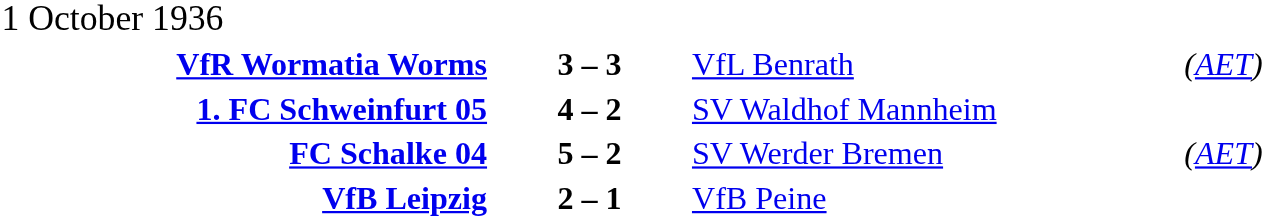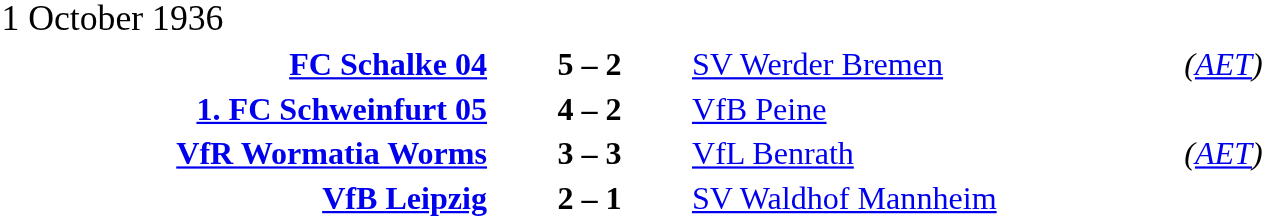 <table width=100% cellspacing=1>
 <tr>
 <th width=25%></th>
 <th width=10%></th>
 <th width=25%></th>
 <th></th>
 </tr>
 <tr>
 <td>1 October 1936</td>
 </tr>
 <tr style=font-size:90%>
+<td align=right><strong><a href='#'>FC Schalke 04</a></strong></td>
+<td align=center><strong>5 – 2</strong></td>
+<td><a href='#'>SV Werder Bremen</a></td>
+<td><em>(<a href='#'>AET</a>)</em></td>
+</tr>
+<tr style=font-size:90%>
+<td align=right><strong><a href='#'>1. FC Schweinfurt 05</a></strong></td>
+<td align=center><strong>4 – 2</strong></td>
+<td><a href='#'>VfB Peine</a></td>
+</tr>
+<tr style=font-size:90%>
 <td align=right><strong><a href='#'>VfR Wormatia Worms</a></strong></td>
 <td align=center><strong>3 – 3</strong></td>
 <td><a href='#'>VfL Benrath</a></td>
 <td><em>(<a href='#'>AET</a>)</em></td>
 </tr>
 <tr style=font-size:90%>
-<td align=right><strong><a href='#'>1. FC Schweinfurt 05</a></strong></td>
-<td align=center><strong>4 – 2</strong></td>
+<td align=right><strong><a href='#'>VfB Leipzig</a></strong></td>
+<td align=center><strong>2 – 1</strong></td>
 <td><a href='#'>SV Waldhof Mannheim</a></td>
 </tr>
-<tr style=font-size:90%>
-<td align=right><strong><a href='#'>FC Schalke 04</a></strong></td>
-<td align=center><strong>5 – 2</strong></td>
-<td><a href='#'>SV Werder Bremen</a></td>
-<td><em>(<a href='#'>AET</a>)</em></td>
-</tr>
-<tr style=font-size:90%>
-<td align=right><strong><a href='#'>VfB Leipzig</a></strong></td>
-<td align=center><strong>2 – 1</strong></td>
-<td><a href='#'>VfB Peine</a></td>
-</tr>
 </table>
